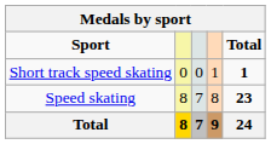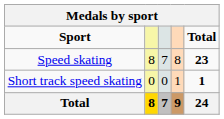 <table class="wikitable" style="font-size:85%">
 <tr style="background:#efefef;">
 <th colspan=5><strong>Medals by sport</strong></th>
 </tr>
 <tr align=center>
 <td><strong>Sport</strong></td>
 <td bgcolor=#f7f6a8></td>
 <td bgcolor=#dce5e5></td>
 <td bgcolor=#ffdab9></td>
 <td><strong>Total</strong></td>
 </tr>
 <tr align=center>
+<td><a href='#'>Speed skating</a></td>
+<td style="background:#F7F6A8;">8</td>
+<td style="background:#DCE5E5;">7</td>
+<td style="background:#FFDAB9;">8</td>
+<td><strong>23</strong></td>
+</tr>
+<tr align=center>
 <td><a href='#'>Short track speed skating</a></td>
 <td style="background:#F7F6A8;">0</td>
 <td style="background:#DCE5E5;">0</td>
 <td style="background:#FFDAB9;">1</td>
 <td><strong>1</strong></td>
-</tr>
-<tr align=center>
-<td><a href='#'>Speed skating</a></td>
-<td style="background:#F7F6A8;">8</td>
-<td style="background:#DCE5E5;">7</td>
-<td style="background:#FFDAB9;">8</td>
-<td><strong>23</strong></td>
 </tr>
 <tr align=center>
 <th><strong>Total</strong></th>
 <th style="background:gold;"><strong>8</strong></th>
 <th style="background:silver;"><strong>7</strong></th>
 <th style="background:#c96;"><strong>9</strong></th>
 <th><strong>24</strong></th>
 </tr>
 </table>
